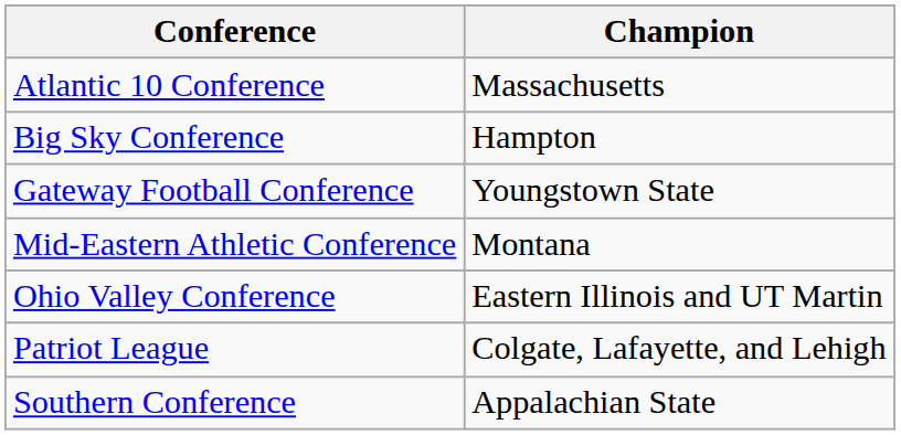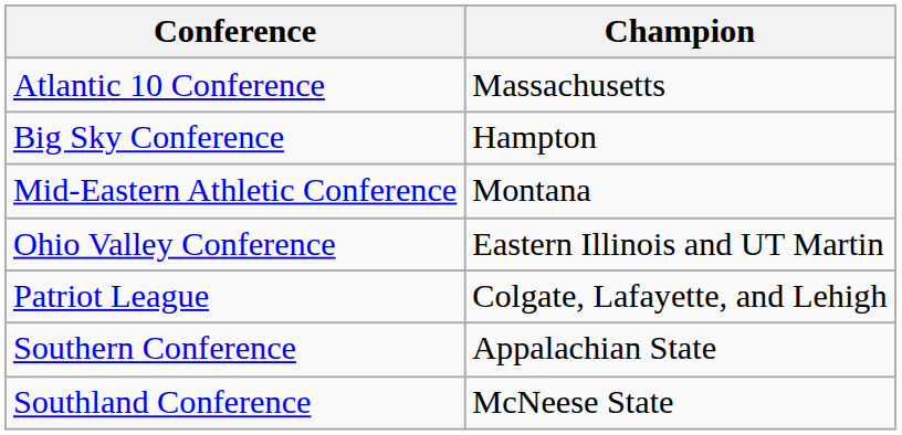 <table class="wikitable">
 <tr>
 <th>Conference</th>
 <th>Champion</th>
 </tr>
 <tr>
 <td><a href='#'>Atlantic 10 Conference</a></td>
 <td>Massachusetts</td>
 </tr>
 <tr>
 <td><a href='#'>Big Sky Conference</a></td>
 <td>Hampton</td>
-</tr>
-<tr>
-<td><a href='#'>Gateway Football Conference</a></td>
-<td>Youngstown State</td>
 </tr>
 <tr>
 <td><a href='#'>Mid-Eastern Athletic Conference</a></td>
 <td>Montana</td>
 </tr>
 <tr>
 <td><a href='#'>Ohio Valley Conference</a></td>
 <td>Eastern Illinois and UT Martin</td>
 </tr>
 <tr>
 <td><a href='#'>Patriot League</a></td>
 <td>Colgate, Lafayette, and Lehigh</td>
 </tr>
 <tr>
 <td><a href='#'>Southern Conference</a></td>
 <td>Appalachian State</td>
 </tr>
+<tr>
+<td><a href='#'>Southland Conference</a></td>
+<td>McNeese State</td>
+</tr>
 </table>
